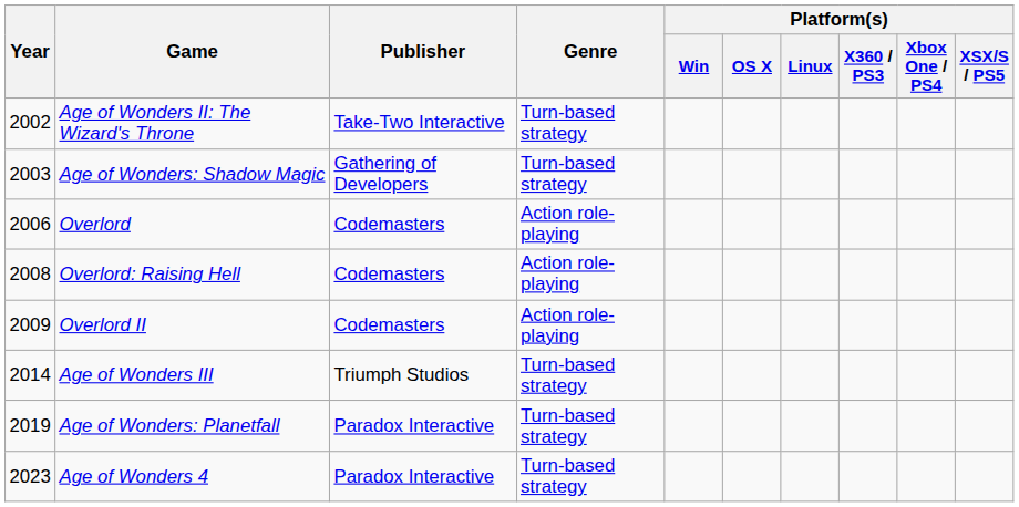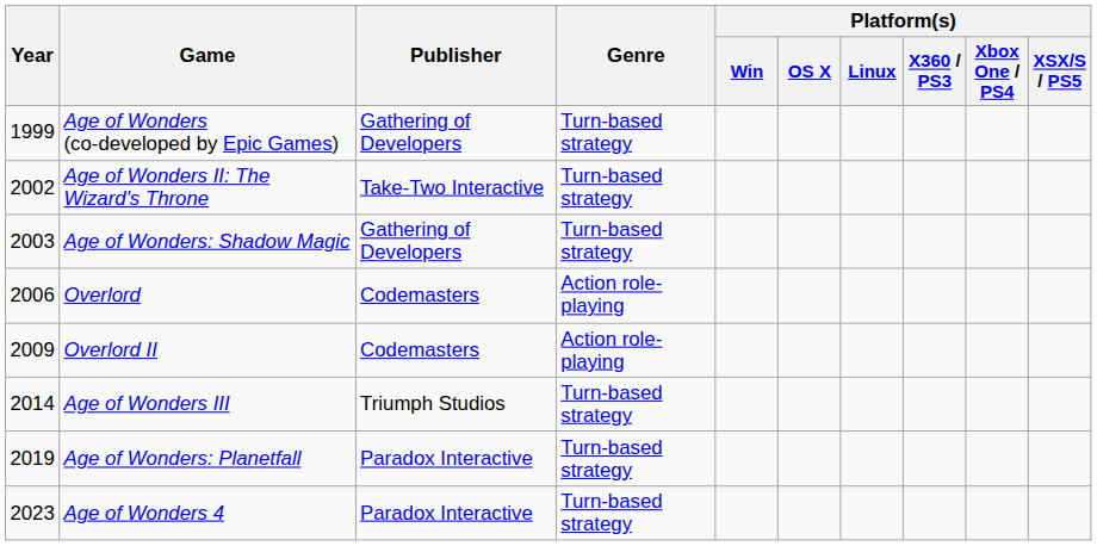 <table class="wikitable sortable">
 <tr>
 <th rowspan="2">Year</th>
 <th rowspan="2">Game</th>
 <th class="unsortable" rowspan="2">Publisher</th>
 <th class="unsortable" rowspan="2">Genre</th>
 <th colspan="6">Platform(s)</th>
 </tr>
 <tr>
 <th style="width:3em; font-size:90%" class="unsortable"><a href='#'>Win</a></th>
 <th style="width:3em; font-size:90%" class="unsortable"><a href='#'>OS X</a></th>
 <th style="width:3em; font-size:90%" class="unsortable"><a href='#'>Linux</a></th>
 <th style="width:3em; font-size:90%" class="unsortable"><a href='#'>X360</a> / <a href='#'>PS3</a></th>
 <th style="width:3em; font-size:90%" class="unsortable"><a href='#'>Xbox One</a> / <a href='#'>PS4</a></th>
 <th style="width:3em; font-size:90%" class="unsortable"><a href='#'>XSX/S</a> / <a href='#'>PS5</a></th>
+</tr>
+<tr>
+<td>1999</td>
+<td><em><a href='#'>Age of Wonders</a></em><br>(co-developed by <a href='#'>Epic Games</a>)</td>
+<td><a href='#'>Gathering of Developers</a></td>
+<td><a href='#'>Turn-based strategy</a></td>
+<td></td>
+<td></td>
+<td></td>
+<td></td>
+<td></td>
+<td></td>
 </tr>
 <tr>
 <td>2002</td>
 <td><em><a href='#'>Age of Wonders II: The Wizard's Throne</a></em></td>
 <td><a href='#'>Take-Two Interactive</a></td>
 <td><a href='#'>Turn-based strategy</a></td>
 <td></td>
 <td></td>
 <td></td>
 <td></td>
 <td></td>
 <td></td>
 </tr>
 <tr>
 <td>2003</td>
 <td><em><a href='#'>Age of Wonders: Shadow Magic</a></em></td>
 <td><a href='#'>Gathering of Developers</a></td>
 <td><a href='#'>Turn-based strategy</a></td>
 <td></td>
 <td></td>
 <td></td>
 <td></td>
 <td></td>
 <td></td>
 </tr>
 <tr>
 <td>2006</td>
 <td><em><a href='#'>Overlord</a></em></td>
-<td><a href='#'>Codemasters</a></td>
-<td><a href='#'>Action role-playing</a></td>
-<td></td>
-<td></td>
-<td></td>
-<td></td>
-<td></td>
-<td></td>
-</tr>
-<tr>
-<td>2008</td>
-<td><em><a href='#'>Overlord: Raising Hell</a></em></td>
 <td><a href='#'>Codemasters</a></td>
 <td><a href='#'>Action role-playing</a></td>
 <td></td>
 <td></td>
 <td></td>
 <td></td>
 <td></td>
 <td></td>
 </tr>
 <tr>
 <td>2009</td>
 <td><em><a href='#'>Overlord II</a></em></td>
 <td><a href='#'>Codemasters</a></td>
 <td><a href='#'>Action role-playing</a></td>
 <td></td>
 <td></td>
 <td></td>
 <td></td>
 <td></td>
 <td></td>
 </tr>
 <tr>
 <td>2014</td>
 <td><em><a href='#'>Age of Wonders III</a></em></td>
 <td>Triumph Studios</td>
 <td><a href='#'>Turn-based strategy</a></td>
 <td></td>
 <td></td>
 <td></td>
 <td></td>
 <td></td>
 <td></td>
 </tr>
 <tr>
 <td>2019</td>
 <td><em><a href='#'>Age of Wonders: Planetfall</a></em></td>
 <td><a href='#'>Paradox Interactive</a></td>
 <td><a href='#'>Turn-based strategy</a></td>
 <td></td>
 <td></td>
 <td></td>
 <td></td>
 <td></td>
 <td></td>
 </tr>
 <tr>
 <td>2023</td>
 <td><em><a href='#'>Age of Wonders 4</a></em></td>
 <td><a href='#'>Paradox Interactive</a></td>
 <td><a href='#'>Turn-based strategy</a></td>
 <td></td>
 <td></td>
 <td></td>
 <td></td>
 <td></td>
 <td></td>
 </tr>
 </table>
